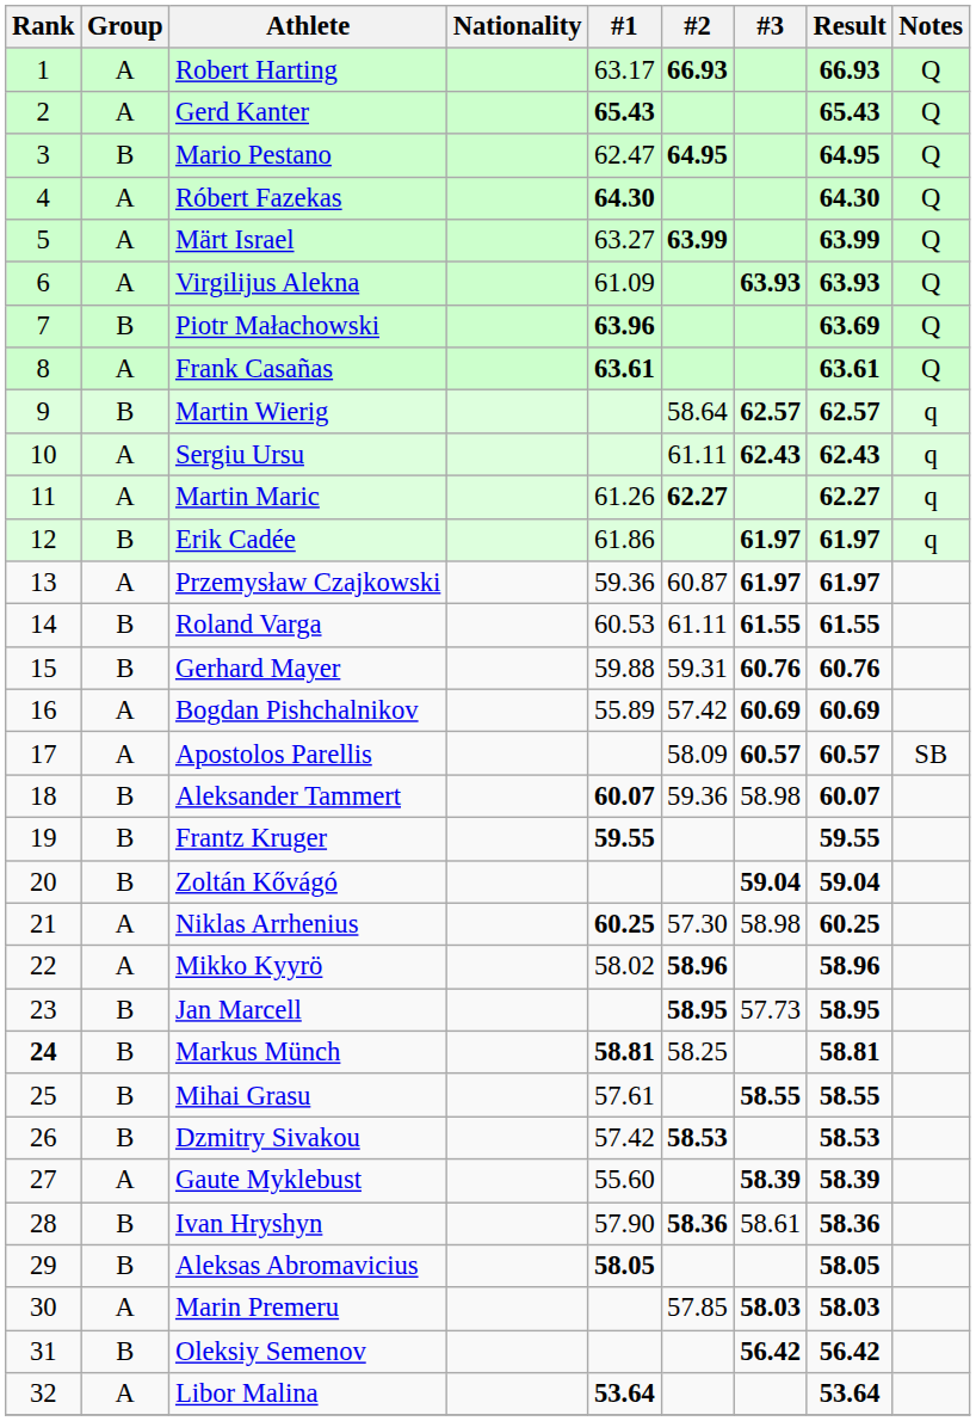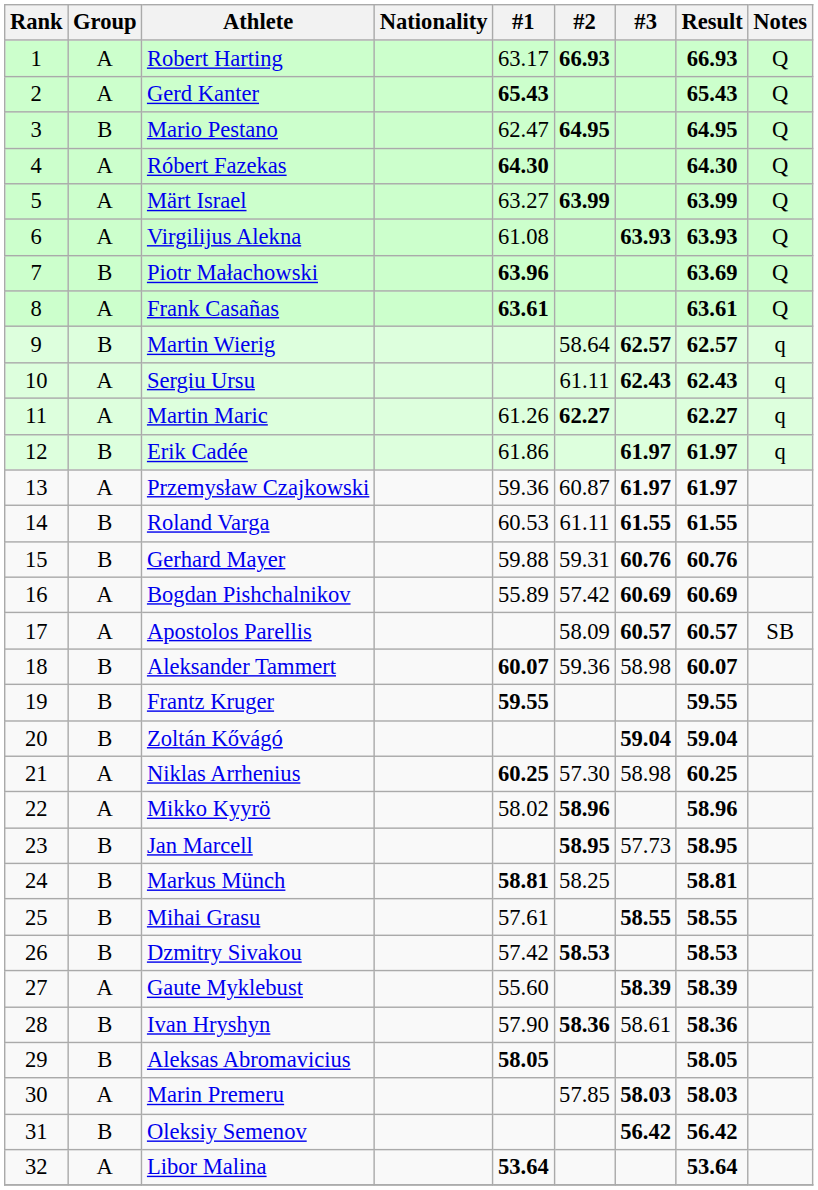 <table class="wikitable sortable" style="text-align:center">
 <tr>
 <th>Rank</th>
 <th>Group</th>
 <th>Athlete</th>
 <th>Nationality</th>
 <th>#1</th>
 <th>#2</th>
 <th>#3</th>
 <th>Result</th>
 <th>Notes</th>
 </tr>
 <tr bgcolor=ccffcc>
 <td>1</td>
 <td>A</td>
 <td align="left"><a href='#'>Robert Harting</a></td>
 <td align=left></td>
 <td>63.17</td>
 <td><strong>66.93</strong></td>
 <td></td>
 <td><strong>66.93</strong></td>
 <td>Q</td>
 </tr>
 <tr bgcolor=ccffcc>
 <td>2</td>
 <td>A</td>
 <td align="left"><a href='#'>Gerd Kanter</a></td>
 <td align=left></td>
 <td><strong>65.43</strong></td>
 <td></td>
 <td></td>
 <td><strong>65.43</strong></td>
 <td>Q</td>
 </tr>
 <tr bgcolor=ccffcc>
 <td>3</td>
 <td>B</td>
 <td align="left"><a href='#'>Mario Pestano</a></td>
 <td align=left></td>
 <td>62.47</td>
 <td><strong>64.95</strong></td>
 <td></td>
 <td><strong>64.95</strong></td>
 <td>Q</td>
 </tr>
 <tr bgcolor=ccffcc>
 <td>4</td>
 <td>A</td>
 <td align="left"><a href='#'>Róbert Fazekas</a></td>
 <td align=left></td>
 <td><strong>64.30</strong></td>
 <td></td>
 <td></td>
 <td><strong>64.30</strong></td>
 <td>Q</td>
 </tr>
 <tr bgcolor=ccffcc>
 <td>5</td>
 <td>A</td>
 <td align="left"><a href='#'>Märt Israel</a></td>
 <td align=left></td>
 <td>63.27</td>
 <td><strong>63.99</strong></td>
 <td></td>
 <td><strong>63.99</strong></td>
 <td>Q</td>
 </tr>
 <tr bgcolor=ccffcc>
 <td>6</td>
 <td>A</td>
 <td align="left"><a href='#'>Virgilijus Alekna</a></td>
 <td align=left></td>
-<td>61.09</td>
+<td>61.08</td>
 <td></td>
 <td><strong>63.93</strong></td>
 <td><strong>63.93</strong></td>
 <td>Q</td>
 </tr>
 <tr bgcolor=ccffcc>
 <td>7</td>
 <td>B</td>
 <td align="left"><a href='#'>Piotr Małachowski</a></td>
 <td align=left></td>
 <td><strong>63.96</strong></td>
 <td></td>
 <td></td>
 <td><strong>63.69</strong></td>
 <td>Q</td>
 </tr>
 <tr bgcolor=ccffcc>
 <td>8</td>
 <td>A</td>
 <td align="left"><a href='#'>Frank Casañas</a></td>
 <td align=left></td>
 <td><strong>63.61</strong></td>
 <td></td>
 <td></td>
 <td><strong>63.61</strong></td>
 <td>Q</td>
 </tr>
 <tr bgcolor=ddffdd>
 <td>9</td>
 <td>B</td>
 <td align="left"><a href='#'>Martin Wierig</a></td>
 <td align=left></td>
 <td></td>
 <td>58.64</td>
 <td><strong>62.57</strong></td>
 <td><strong>62.57</strong></td>
 <td>q</td>
 </tr>
 <tr bgcolor=ddffdd>
 <td>10</td>
 <td>A</td>
 <td align="left"><a href='#'>Sergiu Ursu</a></td>
 <td align=left></td>
 <td></td>
 <td>61.11</td>
 <td><strong>62.43</strong></td>
 <td><strong>62.43</strong></td>
 <td>q</td>
 </tr>
 <tr bgcolor=ddffdd>
 <td>11</td>
 <td>A</td>
 <td align="left"><a href='#'>Martin Maric</a></td>
 <td align=left></td>
 <td>61.26</td>
 <td><strong>62.27</strong></td>
 <td></td>
 <td><strong>62.27</strong></td>
 <td>q</td>
 </tr>
 <tr bgcolor=ddffdd>
 <td>12</td>
 <td>B</td>
 <td align="left"><a href='#'>Erik Cadée</a></td>
 <td align=left></td>
 <td>61.86</td>
 <td></td>
 <td><strong>61.97</strong></td>
 <td><strong>61.97</strong></td>
 <td>q</td>
 </tr>
 <tr>
 <td>13</td>
 <td>A</td>
 <td align="left"><a href='#'>Przemysław Czajkowski</a></td>
 <td align=left></td>
 <td>59.36</td>
 <td>60.87</td>
 <td><strong>61.97</strong></td>
 <td><strong>61.97</strong></td>
 <td></td>
 </tr>
 <tr>
 <td>14</td>
 <td>B</td>
 <td align="left"><a href='#'>Roland Varga</a></td>
 <td align=left></td>
 <td>60.53</td>
 <td>61.11</td>
 <td><strong>61.55</strong></td>
 <td><strong>61.55</strong></td>
 <td></td>
 </tr>
 <tr>
 <td>15</td>
 <td>B</td>
 <td align="left"><a href='#'>Gerhard Mayer</a></td>
 <td align=left></td>
 <td>59.88</td>
 <td>59.31</td>
 <td><strong>60.76</strong></td>
 <td><strong>60.76</strong></td>
 <td></td>
 </tr>
 <tr>
 <td>16</td>
 <td>A</td>
 <td align="left"><a href='#'>Bogdan Pishchalnikov</a></td>
 <td align=left></td>
 <td>55.89</td>
 <td>57.42</td>
 <td><strong>60.69</strong></td>
 <td><strong>60.69</strong></td>
 <td></td>
 </tr>
 <tr>
 <td>17</td>
 <td>A</td>
 <td align="left"><a href='#'>Apostolos Parellis</a></td>
 <td align=left></td>
 <td></td>
 <td>58.09</td>
 <td><strong>60.57</strong></td>
 <td><strong>60.57</strong></td>
 <td>SB</td>
 </tr>
 <tr>
 <td>18</td>
 <td>B</td>
 <td align="left"><a href='#'>Aleksander Tammert</a></td>
 <td align=left></td>
 <td><strong>60.07</strong></td>
 <td>59.36</td>
 <td>58.98</td>
 <td><strong>60.07</strong></td>
 <td></td>
 </tr>
 <tr>
 <td>19</td>
 <td>B</td>
 <td align="left"><a href='#'>Frantz Kruger</a></td>
 <td align=left></td>
 <td><strong>59.55</strong></td>
 <td></td>
 <td></td>
 <td><strong>59.55</strong></td>
 <td></td>
 </tr>
 <tr>
 <td>20</td>
 <td>B</td>
 <td align="left"><a href='#'>Zoltán Kővágó</a></td>
 <td align=left></td>
 <td></td>
 <td></td>
 <td><strong>59.04</strong></td>
 <td><strong>59.04</strong></td>
 <td></td>
 </tr>
 <tr>
 <td>21</td>
 <td>A</td>
 <td align="left"><a href='#'>Niklas Arrhenius</a></td>
 <td align=left></td>
 <td><strong>60.25</strong></td>
 <td>57.30</td>
 <td>58.98</td>
 <td><strong>60.25</strong></td>
 <td></td>
 </tr>
 <tr>
 <td>22</td>
 <td>A</td>
 <td align="left"><a href='#'>Mikko Kyyrö</a></td>
 <td align=left></td>
 <td>58.02</td>
 <td><strong>58.96</strong></td>
 <td></td>
 <td><strong>58.96</strong></td>
 <td></td>
 </tr>
 <tr>
 <td>23</td>
 <td>B</td>
 <td align="left"><a href='#'>Jan Marcell</a></td>
 <td align=left></td>
 <td></td>
 <td><strong>58.95</strong></td>
 <td>57.73</td>
 <td><strong>58.95</strong></td>
 <td></td>
 </tr>
 <tr>
-<td><strong>24</strong></td>
+<td>24</td>
 <td>B</td>
 <td align="left"><a href='#'>Markus Münch</a></td>
 <td align=left></td>
 <td><strong>58.81</strong></td>
 <td>58.25</td>
 <td></td>
 <td><strong>58.81</strong></td>
 <td></td>
 </tr>
 <tr>
 <td>25</td>
 <td>B</td>
 <td align="left"><a href='#'>Mihai Grasu</a></td>
 <td align=left></td>
 <td>57.61</td>
 <td></td>
 <td><strong>58.55</strong></td>
 <td><strong>58.55</strong></td>
 <td></td>
 </tr>
 <tr>
 <td>26</td>
 <td>B</td>
 <td align="left"><a href='#'>Dzmitry Sivakou</a></td>
 <td align=left></td>
 <td>57.42</td>
 <td><strong>58.53</strong></td>
 <td></td>
 <td><strong>58.53</strong></td>
 <td></td>
 </tr>
 <tr>
 <td>27</td>
 <td>A</td>
 <td align="left"><a href='#'>Gaute Myklebust</a></td>
 <td align=left></td>
 <td>55.60</td>
 <td></td>
 <td><strong>58.39</strong></td>
 <td><strong>58.39</strong></td>
 <td></td>
 </tr>
 <tr>
 <td>28</td>
 <td>B</td>
 <td align="left"><a href='#'>Ivan Hryshyn</a></td>
 <td align=left></td>
 <td>57.90</td>
 <td><strong>58.36</strong></td>
 <td>58.61</td>
 <td><strong>58.36</strong></td>
 <td></td>
 </tr>
 <tr>
 <td>29</td>
 <td>B</td>
 <td align="left"><a href='#'>Aleksas Abromavicius</a></td>
 <td align=left></td>
 <td><strong>58.05</strong></td>
 <td></td>
 <td></td>
 <td><strong>58.05</strong></td>
 <td></td>
 </tr>
 <tr>
 <td>30</td>
 <td>A</td>
 <td align="left"><a href='#'>Marin Premeru</a></td>
 <td align=left></td>
 <td></td>
 <td>57.85</td>
 <td><strong>58.03</strong></td>
 <td><strong>58.03</strong></td>
 <td></td>
 </tr>
 <tr>
 <td>31</td>
 <td>B</td>
 <td align="left"><a href='#'>Oleksiy Semenov</a></td>
 <td align=left></td>
 <td></td>
 <td></td>
 <td><strong>56.42</strong></td>
 <td><strong>56.42</strong></td>
 <td></td>
 </tr>
 <tr>
 <td>32</td>
 <td>A</td>
 <td align="left"><a href='#'>Libor Malina</a></td>
 <td align=left></td>
 <td><strong>53.64</strong></td>
 <td></td>
 <td></td>
 <td><strong>53.64</strong></td>
 <td></td>
 </tr>
 <tr>
 </tr>
 </table>
